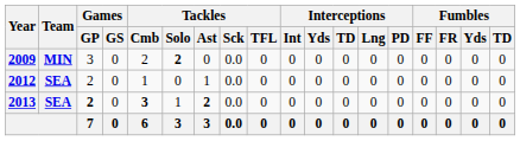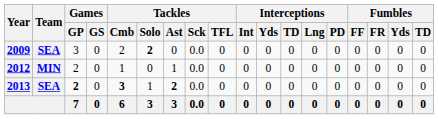 <table class="wikitable" style="text-align:center">
 <tr>
 <th rowspan="2">Year</th>
 <th rowspan="2">Team</th>
 <th colspan="2">Games</th>
 <th colspan="5">Tackles</th>
 <th colspan="5">Interceptions</th>
 <th colspan="4">Fumbles</th>
 </tr>
 <tr>
 <th>GP</th>
 <th>GS</th>
 <th>Cmb</th>
 <th>Solo</th>
 <th>Ast</th>
 <th>Sck</th>
 <th>TFL</th>
 <th>Int</th>
 <th>Yds</th>
 <th>TD</th>
 <th>Lng</th>
 <th>PD</th>
 <th>FF</th>
 <th>FR</th>
 <th>Yds</th>
 <th>TD</th>
 </tr>
 <tr>
 <th><a href='#'>2009</a></th>
-<th><a href='#'>MIN</a></th>
+<th><a href='#'>SEA</a></th>
 <td>3</td>
 <td>0</td>
 <td>2</td>
 <td><strong>2</strong></td>
 <td>0</td>
 <td>0.0</td>
 <td>0</td>
 <td>0</td>
 <td>0</td>
 <td>0</td>
 <td>0</td>
 <td>0</td>
 <td>0</td>
 <td>0</td>
 <td>0</td>
 <td>0</td>
 </tr>
 <tr>
 <th><a href='#'>2012</a></th>
-<th><a href='#'>SEA</a></th>
+<th><a href='#'>MIN</a></th>
 <td>2</td>
 <td>0</td>
 <td>1</td>
 <td>0</td>
 <td>1</td>
 <td>0.0</td>
 <td>0</td>
 <td>0</td>
 <td>0</td>
 <td>0</td>
 <td>0</td>
 <td>0</td>
 <td>0</td>
 <td>0</td>
 <td>0</td>
 <td>0</td>
 </tr>
 <tr>
 <th><a href='#'>2013</a></th>
 <th><a href='#'>SEA</a></th>
 <td><strong>2</strong></td>
 <td>0</td>
 <td><strong>3</strong></td>
 <td>1</td>
 <td><strong>2</strong></td>
 <td>0.0</td>
 <td>0</td>
 <td>0</td>
 <td>0</td>
 <td>0</td>
 <td>0</td>
 <td>0</td>
 <td>0</td>
 <td>0</td>
 <td>0</td>
 <td>0</td>
 </tr>
 <tr>
 <th colspan="2"></th>
 <th>7</th>
 <th>0</th>
 <th>6</th>
 <th>3</th>
 <th>3</th>
 <th>0.0</th>
 <th>0</th>
 <th>0</th>
 <th>0</th>
 <th>0</th>
 <th>0</th>
 <th>0</th>
 <th>0</th>
 <th>0</th>
 <th>0</th>
 <th>0</th>
 </tr>
 </table>
